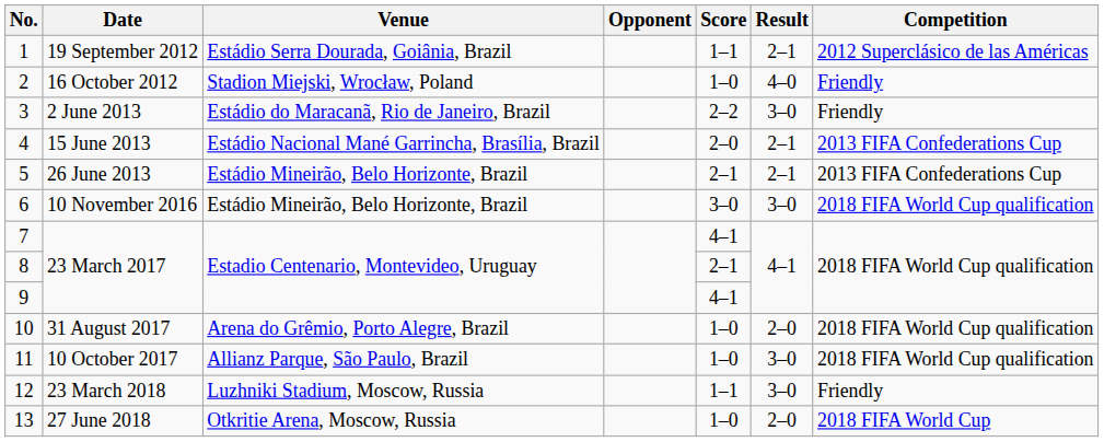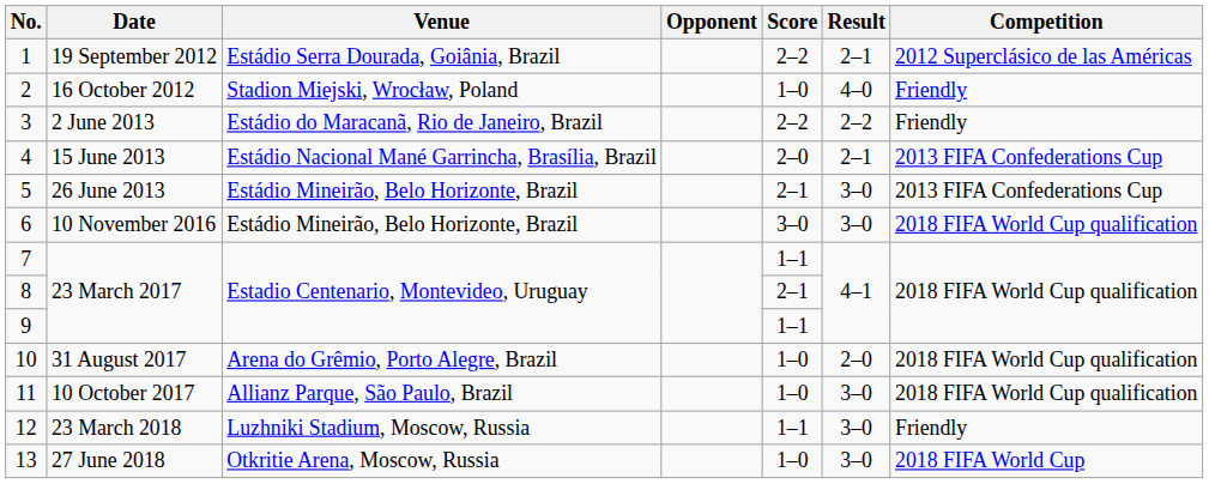 <table class="wikitable sortable">
 <tr>
 <th scope="col">No.</th>
 <th scope="col">Date</th>
 <th scope="col">Venue</th>
 <th scope="col">Opponent</th>
 <th scope="col">Score</th>
 <th scope="col">Result</th>
 <th scope="col">Competition</th>
 </tr>
 <tr>
 <td style="text-align:center">1</td>
 <td>19 September 2012</td>
 <td><a href='#'>Estádio Serra Dourada</a>, <a href='#'>Goiânia</a>, Brazil</td>
 <td></td>
-<td style="text-align:center">1–1</td>
+<td style="text-align:center">2–2</td>
 <td style="text-align:center">2–1</td>
 <td><a href='#'>2012 Superclásico de las Américas</a></td>
 </tr>
 <tr>
 <td style="text-align:center">2</td>
 <td>16 October 2012</td>
 <td><a href='#'>Stadion Miejski</a>, <a href='#'>Wrocław</a>, Poland</td>
 <td></td>
 <td style="text-align:center">1–0</td>
 <td style="text-align:center">4–0</td>
 <td><a href='#'>Friendly</a></td>
 </tr>
 <tr>
 <td style="text-align:center">3</td>
 <td>2 June 2013</td>
 <td><a href='#'>Estádio do Maracanã</a>, <a href='#'>Rio de Janeiro</a>, Brazil</td>
 <td></td>
 <td style="text-align:center">2–2</td>
-<td style="text-align:center">3–0</td>
+<td style="text-align:center">2–2</td>
 <td>Friendly</td>
 </tr>
 <tr>
 <td style="text-align:center">4</td>
 <td>15 June 2013</td>
 <td><a href='#'>Estádio Nacional Mané Garrincha</a>, <a href='#'>Brasília</a>, Brazil</td>
 <td></td>
 <td style="text-align:center">2–0</td>
 <td style="text-align:center">2–1</td>
 <td><a href='#'>2013 FIFA Confederations Cup</a></td>
 </tr>
 <tr>
 <td style="text-align:center">5</td>
 <td>26 June 2013</td>
 <td><a href='#'>Estádio Mineirão</a>, <a href='#'>Belo Horizonte</a>, Brazil</td>
 <td></td>
 <td style="text-align:center">2–1</td>
-<td style="text-align:center">2–1</td>
+<td style="text-align:center">3–0</td>
 <td>2013 FIFA Confederations Cup</td>
 </tr>
 <tr>
 <td style="text-align:center">6</td>
 <td>10 November 2016</td>
 <td>Estádio Mineirão, Belo Horizonte, Brazil</td>
 <td></td>
 <td style="text-align:center">3–0</td>
 <td style="text-align:center">3–0</td>
 <td><a href='#'>2018 FIFA World Cup qualification</a></td>
 </tr>
 <tr>
 <td style="text-align:center">7</td>
 <td rowspan="3">23 March 2017</td>
 <td rowspan="3"><a href='#'>Estadio Centenario</a>, <a href='#'>Montevideo</a>, Uruguay</td>
 <td rowspan="3"></td>
-<td style="text-align:center">4–1</td>
+<td style="text-align:center">1–1</td>
 <td rowspan="3" style="text-align:center">4–1</td>
 <td rowspan="3">2018 FIFA World Cup qualification</td>
 </tr>
 <tr>
 <td style="text-align:center">8</td>
 <td style="text-align:center">2–1</td>
 </tr>
 <tr>
 <td style="text-align:center">9</td>
-<td style="text-align:center">4–1</td>
+<td style="text-align:center">1–1</td>
 </tr>
 <tr>
 <td style="text-align:center">10</td>
 <td>31 August 2017</td>
 <td><a href='#'>Arena do Grêmio</a>, <a href='#'>Porto Alegre</a>, Brazil</td>
 <td></td>
 <td style="text-align:center">1–0</td>
 <td style="text-align:center">2–0</td>
 <td>2018 FIFA World Cup qualification</td>
 </tr>
 <tr>
 <td style="text-align:center">11</td>
 <td>10 October 2017</td>
 <td><a href='#'>Allianz Parque</a>, <a href='#'>São Paulo</a>, Brazil</td>
 <td></td>
 <td style="text-align:center">1–0</td>
 <td style="text-align:center">3–0</td>
 <td>2018 FIFA World Cup qualification</td>
 </tr>
 <tr>
 <td style="text-align:center">12</td>
 <td>23 March 2018</td>
 <td><a href='#'>Luzhniki Stadium</a>, Moscow, Russia</td>
 <td></td>
 <td style="text-align:center">1–1</td>
 <td style="text-align:center">3–0</td>
 <td>Friendly</td>
 </tr>
 <tr>
 <td style="text-align:center">13</td>
 <td>27 June 2018</td>
 <td><a href='#'>Otkritie Arena</a>, Moscow, Russia</td>
 <td></td>
 <td style="text-align:center">1–0</td>
-<td style="text-align:center">2–0</td>
+<td style="text-align:center">3–0</td>
 <td><a href='#'>2018 FIFA World Cup</a></td>
 </tr>
 </table>
